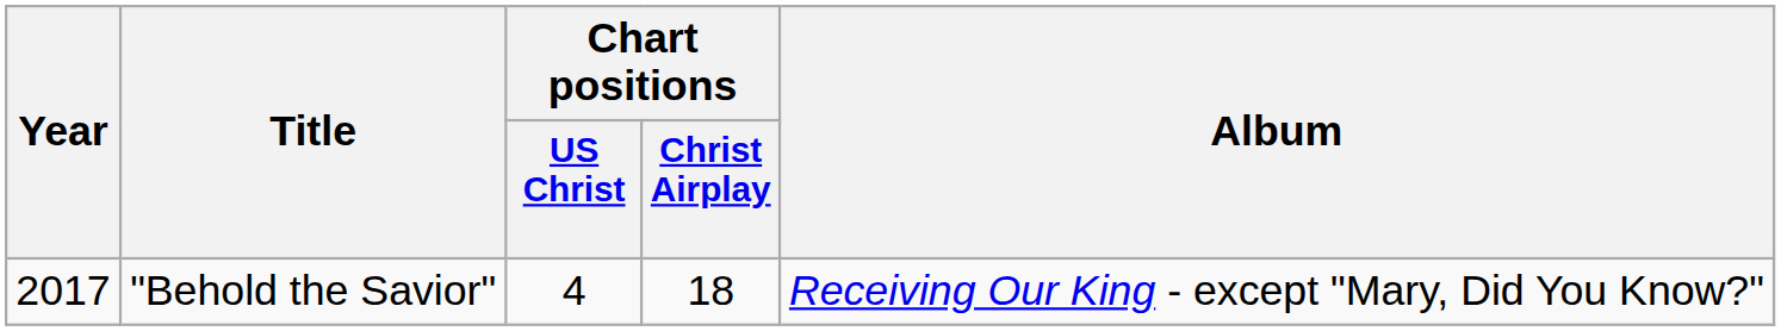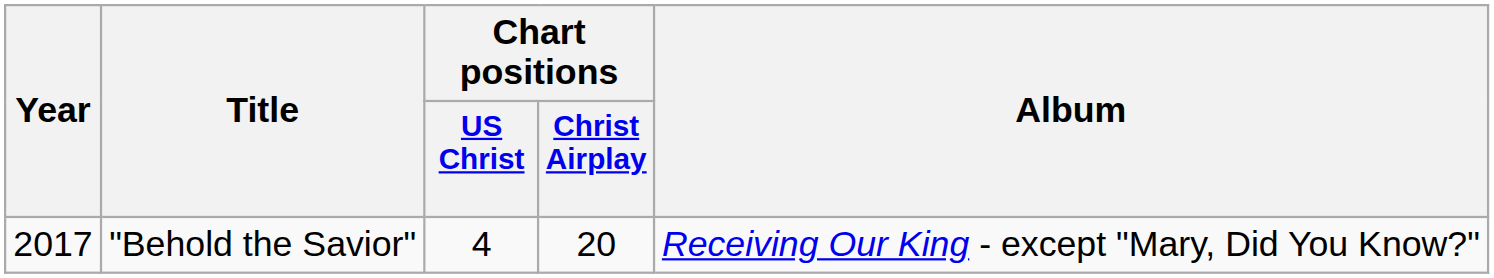 <table class="wikitable" style="text-align:center;">
 <tr>
 <th rowspan="2">Year</th>
 <th rowspan="2">Title</th>
 <th colspan="2">Chart positions</th>
 <th rowspan="2">Album</th>
 </tr>
 <tr style="font-size:smaller;">
 <th width="45"><a href='#'>US<br>Christ</a><br><br></th>
 <th width="45"><a href='#'>Christ<br> Airplay</a><br><br></th>
 </tr>
 <tr>
 <td>2017</td>
 <td align="left">"Behold the Savior"</td>
 <td>4</td>
-<td>18</td>
+<td>20</td>
 <td><em><a href='#'>Receiving Our King</a></em> - except "Mary, Did You Know?"</td>
 </tr>
 </table>
